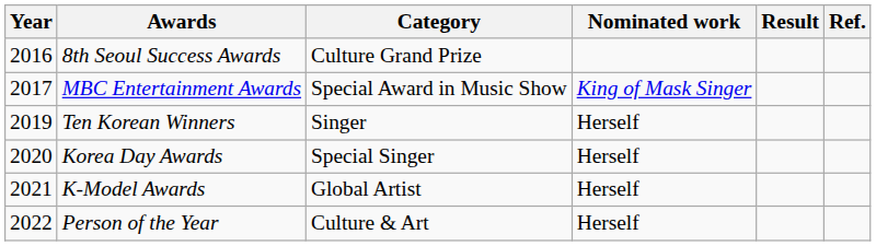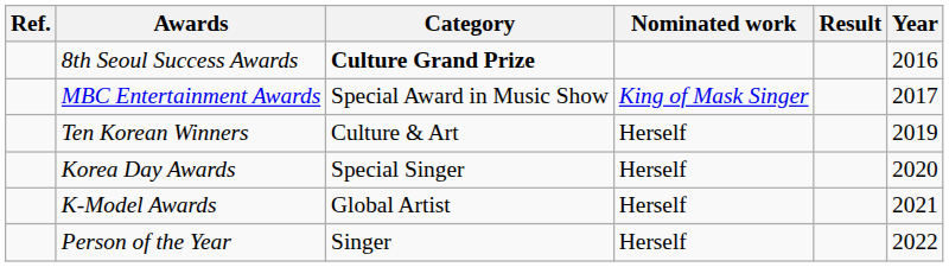 <table class="wikitable">
 <tr>
-<th>Year</th>
+<th>Ref.</th>
 <th>Awards</th>
 <th>Category</th>
 <th>Nominated work</th>
 <th>Result</th>
-<th>Ref.</th>
+<th>Year</th>
 </tr>
 <tr>
-<td>2016</td>
+<td></td>
 <td><em>8th Seoul Success Awards</em></td>
-<td>Culture Grand Prize</td>
+<td><strong>Culture Grand Prize</strong></td>
 <td></td>
 <td></td>
-<td></td>
+<td>2016</td>
 </tr>
 <tr>
-<td>2017</td>
+<td></td>
 <td><a href='#'><em>MBC Entertainment Awards</em></a></td>
 <td>Special Award in Music Show</td>
 <td><em><a href='#'>King of Mask Singer</a></em></td>
 <td></td>
-<td></td>
+<td>2017</td>
 </tr>
 <tr>
-<td>2019</td>
+<td></td>
 <td><em>Ten Korean Winners</em></td>
-<td>Singer</td>
+<td>Culture & Art</td>
 <td>Herself</td>
 <td></td>
-<td></td>
+<td>2019</td>
 </tr>
 <tr>
-<td>2020</td>
+<td></td>
 <td><em>Korea Day Awards</em></td>
 <td>Special Singer</td>
 <td>Herself</td>
 <td></td>
-<td></td>
+<td>2020</td>
 </tr>
 <tr>
-<td>2021</td>
+<td></td>
 <td><em>K-Model Awards</em></td>
 <td>Global Artist</td>
 <td>Herself</td>
 <td></td>
-<td></td>
+<td>2021</td>
 </tr>
 <tr>
-<td>2022</td>
+<td></td>
 <td><em>Person of the Year</em></td>
-<td>Culture & Art</td>
+<td>Singer</td>
 <td>Herself</td>
 <td></td>
-<td></td>
+<td>2022</td>
 </tr>
 </table>
